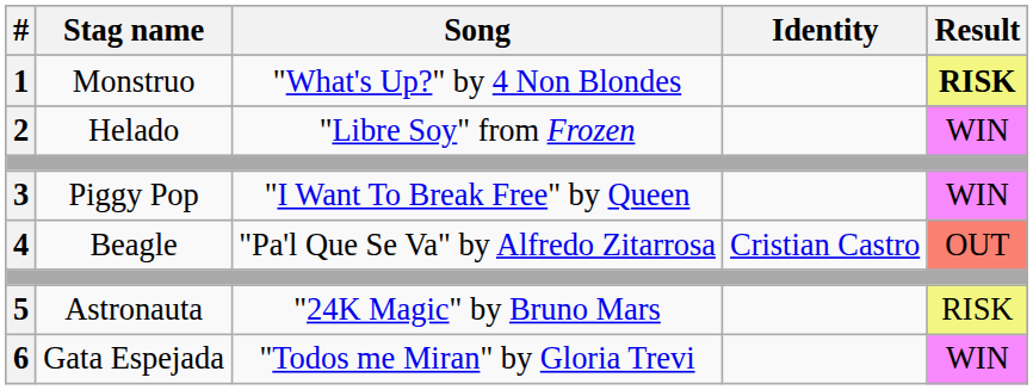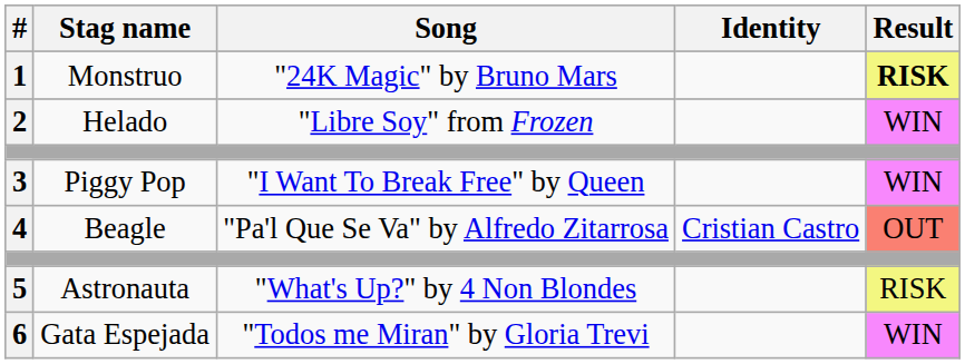 <table class="wikitable plainrowheaders" style="text-align: center;">
 <tr>
 <th>#</th>
 <th>Stag name</th>
 <th>Song</th>
 <th>Identity</th>
 <th>Result</th>
 </tr>
 <tr>
 <th><strong>1</strong></th>
 <td>Monstruo</td>
-<td>"<a href='#'>What's Up?</a>" by <a href='#'>4 Non Blondes</a></td>
+<td>"<a href='#'>24K Magic</a>" by <a href='#'>Bruno Mars</a></td>
 <td></td>
 <td bgcolor=#F3F781><strong>RISK</strong></td>
 </tr>
 <tr>
 <th><strong>2</strong></th>
 <td>Helado</td>
 <td>"<a href='#'>Libre Soy</a>" from <em><a href='#'>Frozen</a></em></td>
 <td></td>
 <td bgcolor=#F888FD>WIN</td>
 </tr>
 <tr>
 <td colspan="5" style="background:darkgray"></td>
 </tr>
 <tr>
 <th><strong>3</strong></th>
 <td>Piggy Pop</td>
 <td>"<a href='#'>I Want To Break Free</a>" by <a href='#'>Queen</a></td>
 <td></td>
 <td bgcolor=#F888FD>WIN</td>
 </tr>
 <tr>
 <th><strong>4</strong></th>
 <td>Beagle</td>
 <td>"Pa'l Que Se Va" by <a href='#'>Alfredo Zitarrosa</a></td>
 <td><a href='#'>Cristian Castro</a></td>
 <td bgcolor=salmon>OUT</td>
 </tr>
 <tr>
 <td colspan="5" style="background:darkgray"></td>
 </tr>
 <tr>
 <th><strong>5</strong></th>
 <td>Astronauta</td>
-<td>"<a href='#'>24K Magic</a>" by <a href='#'>Bruno Mars</a></td>
+<td>"<a href='#'>What's Up?</a>" by <a href='#'>4 Non Blondes</a></td>
 <td></td>
 <td bgcolor=#F3F781>RISK</td>
 </tr>
 <tr>
 <th><strong>6</strong></th>
 <td>Gata Espejada</td>
 <td>"<a href='#'>Todos me Miran</a>" by <a href='#'>Gloria Trevi</a></td>
 <td></td>
 <td bgcolor=#F888FD>WIN</td>
 </tr>
 </table>
